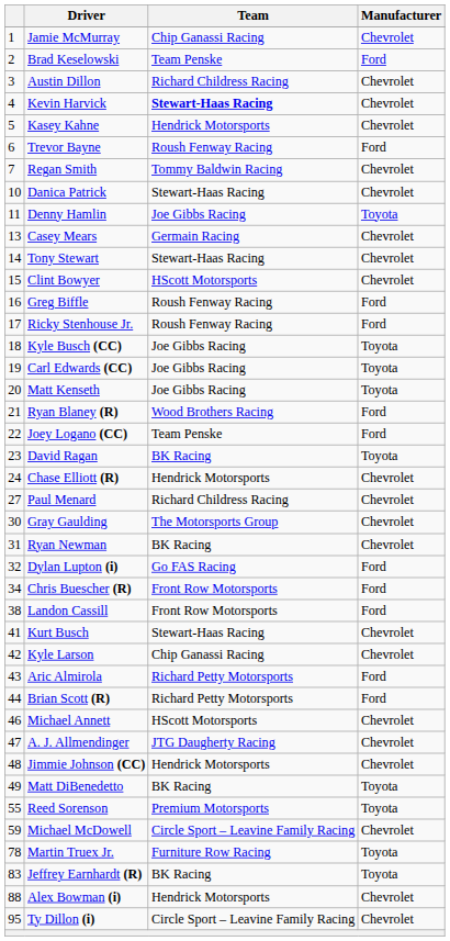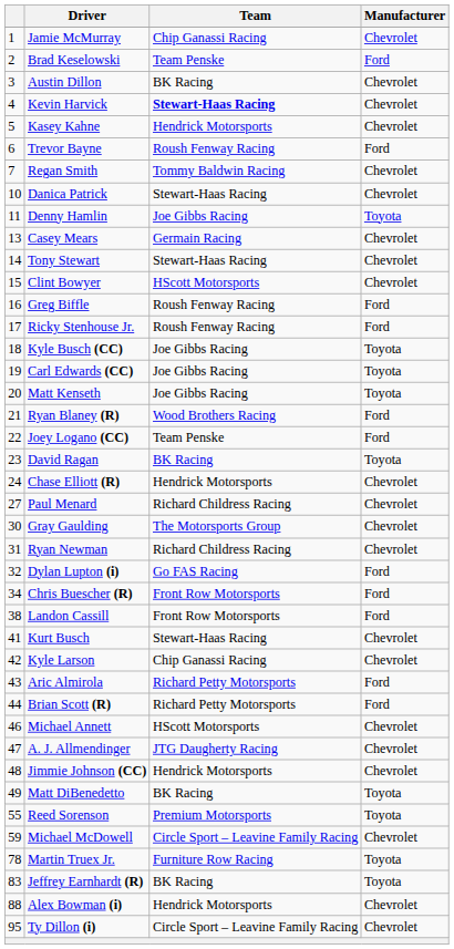 <table class="wikitable" style="font-size:95%">
 <tr>
 <th></th>
 <th>Driver</th>
 <th>Team</th>
 <th>Manufacturer</th>
 </tr>
 <tr>
 </tr>
 <tr>
 <td>1</td>
 <td><a href='#'>Jamie McMurray</a></td>
 <td><a href='#'>Chip Ganassi Racing</a></td>
 <td><a href='#'>Chevrolet</a></td>
 </tr>
 <tr>
 <td>2</td>
 <td><a href='#'>Brad Keselowski</a></td>
 <td><a href='#'>Team Penske</a></td>
 <td><a href='#'>Ford</a></td>
 </tr>
 <tr>
 <td>3</td>
 <td><a href='#'>Austin Dillon</a></td>
-<td><a href='#'>Richard Childress Racing</a></td>
+<td>BK Racing</td>
 <td>Chevrolet</td>
 </tr>
 <tr>
 <td>4</td>
 <td><a href='#'>Kevin Harvick</a></td>
 <td><strong><a href='#'>Stewart-Haas Racing</a></strong></td>
 <td>Chevrolet</td>
 </tr>
 <tr>
 <td>5</td>
 <td><a href='#'>Kasey Kahne</a></td>
 <td><a href='#'>Hendrick Motorsports</a></td>
 <td>Chevrolet</td>
 </tr>
 <tr>
 <td>6</td>
 <td><a href='#'>Trevor Bayne</a></td>
 <td><a href='#'>Roush Fenway Racing</a></td>
 <td>Ford</td>
 </tr>
 <tr>
 <td>7</td>
 <td><a href='#'>Regan Smith</a></td>
 <td><a href='#'>Tommy Baldwin Racing</a></td>
 <td>Chevrolet</td>
 </tr>
 <tr>
 <td>10</td>
 <td><a href='#'>Danica Patrick</a></td>
 <td>Stewart-Haas Racing</td>
 <td>Chevrolet</td>
 </tr>
 <tr>
 <td>11</td>
 <td><a href='#'>Denny Hamlin</a></td>
 <td><a href='#'>Joe Gibbs Racing</a></td>
 <td><a href='#'>Toyota</a></td>
 </tr>
 <tr>
 <td>13</td>
 <td><a href='#'>Casey Mears</a></td>
 <td><a href='#'>Germain Racing</a></td>
 <td>Chevrolet</td>
 </tr>
 <tr>
 <td>14</td>
 <td><a href='#'>Tony Stewart</a></td>
 <td>Stewart-Haas Racing</td>
 <td>Chevrolet</td>
 </tr>
 <tr>
 <td>15</td>
 <td><a href='#'>Clint Bowyer</a></td>
 <td><a href='#'>HScott Motorsports</a></td>
 <td>Chevrolet</td>
 </tr>
 <tr>
 <td>16</td>
 <td><a href='#'>Greg Biffle</a></td>
 <td>Roush Fenway Racing</td>
 <td>Ford</td>
 </tr>
 <tr>
 <td>17</td>
 <td><a href='#'>Ricky Stenhouse Jr.</a></td>
 <td>Roush Fenway Racing</td>
 <td>Ford</td>
 </tr>
 <tr>
 <td>18</td>
 <td><a href='#'>Kyle Busch</a> <strong>(CC)</strong></td>
 <td>Joe Gibbs Racing</td>
 <td>Toyota</td>
 </tr>
 <tr>
 <td>19</td>
 <td><a href='#'>Carl Edwards</a> <strong>(CC)</strong></td>
 <td>Joe Gibbs Racing</td>
 <td>Toyota</td>
 </tr>
 <tr>
 <td>20</td>
 <td><a href='#'>Matt Kenseth</a></td>
 <td>Joe Gibbs Racing</td>
 <td>Toyota</td>
 </tr>
 <tr>
 <td>21</td>
 <td><a href='#'>Ryan Blaney</a> <strong>(R)</strong></td>
 <td><a href='#'>Wood Brothers Racing</a></td>
 <td>Ford</td>
 </tr>
 <tr>
 <td>22</td>
 <td><a href='#'>Joey Logano</a> <strong>(CC)</strong></td>
 <td>Team Penske</td>
 <td>Ford</td>
 </tr>
 <tr>
 <td>23</td>
 <td><a href='#'>David Ragan</a></td>
 <td><a href='#'>BK Racing</a></td>
 <td>Toyota</td>
 </tr>
 <tr>
 <td>24</td>
 <td><a href='#'>Chase Elliott</a> <strong>(R)</strong></td>
 <td>Hendrick Motorsports</td>
 <td>Chevrolet</td>
 </tr>
 <tr>
 <td>27</td>
 <td><a href='#'>Paul Menard</a></td>
 <td>Richard Childress Racing</td>
 <td>Chevrolet</td>
 </tr>
 <tr>
 <td>30</td>
 <td><a href='#'>Gray Gaulding</a></td>
 <td><a href='#'>The Motorsports Group</a></td>
 <td>Chevrolet</td>
 </tr>
 <tr>
 <td>31</td>
 <td><a href='#'>Ryan Newman</a></td>
-<td>BK Racing</td>
+<td>Richard Childress Racing</td>
 <td>Chevrolet</td>
 </tr>
 <tr>
 <td>32</td>
 <td><a href='#'>Dylan Lupton</a> <strong>(i)</strong></td>
 <td><a href='#'>Go FAS Racing</a></td>
 <td>Ford</td>
 </tr>
 <tr>
 <td>34</td>
 <td><a href='#'>Chris Buescher</a> <strong>(R)</strong></td>
 <td><a href='#'>Front Row Motorsports</a></td>
 <td>Ford</td>
 </tr>
 <tr>
 <td>38</td>
 <td><a href='#'>Landon Cassill</a></td>
 <td>Front Row Motorsports</td>
 <td>Ford</td>
 </tr>
 <tr>
 <td>41</td>
 <td><a href='#'>Kurt Busch</a></td>
 <td>Stewart-Haas Racing</td>
 <td>Chevrolet</td>
 </tr>
 <tr>
 <td>42</td>
 <td><a href='#'>Kyle Larson</a></td>
 <td>Chip Ganassi Racing</td>
 <td>Chevrolet</td>
 </tr>
 <tr>
 <td>43</td>
 <td><a href='#'>Aric Almirola</a></td>
 <td><a href='#'>Richard Petty Motorsports</a></td>
 <td>Ford</td>
 </tr>
 <tr>
 <td>44</td>
 <td><a href='#'>Brian Scott</a> <strong>(R)</strong></td>
 <td>Richard Petty Motorsports</td>
 <td>Ford</td>
 </tr>
 <tr>
 <td>46</td>
 <td><a href='#'>Michael Annett</a></td>
 <td>HScott Motorsports</td>
 <td>Chevrolet</td>
 </tr>
 <tr>
 <td>47</td>
 <td><a href='#'>A. J. Allmendinger</a></td>
 <td><a href='#'>JTG Daugherty Racing</a></td>
 <td>Chevrolet</td>
 </tr>
 <tr>
 <td>48</td>
 <td><a href='#'>Jimmie Johnson</a> <strong>(CC)</strong></td>
 <td>Hendrick Motorsports</td>
 <td>Chevrolet</td>
 </tr>
 <tr>
 <td>49</td>
 <td><a href='#'>Matt DiBenedetto</a></td>
 <td>BK Racing</td>
 <td>Toyota</td>
 </tr>
 <tr>
 <td>55</td>
 <td><a href='#'>Reed Sorenson</a></td>
 <td><a href='#'>Premium Motorsports</a></td>
 <td>Toyota</td>
 </tr>
 <tr>
 <td>59</td>
 <td><a href='#'>Michael McDowell</a></td>
 <td><a href='#'>Circle Sport – Leavine Family Racing</a></td>
 <td>Chevrolet</td>
 </tr>
 <tr>
 <td>78</td>
 <td><a href='#'>Martin Truex Jr.</a></td>
 <td><a href='#'>Furniture Row Racing</a></td>
 <td>Toyota</td>
 </tr>
 <tr>
 <td>83</td>
 <td><a href='#'>Jeffrey Earnhardt</a> <strong>(R)</strong></td>
 <td>BK Racing</td>
 <td>Toyota</td>
 </tr>
 <tr>
 <td>88</td>
 <td><a href='#'>Alex Bowman</a> <strong>(i)</strong></td>
 <td>Hendrick Motorsports</td>
 <td>Chevrolet</td>
 </tr>
 <tr>
 <td>95</td>
 <td><a href='#'>Ty Dillon</a> <strong>(i)</strong></td>
 <td>Circle Sport – Leavine Family Racing</td>
 <td>Chevrolet</td>
 </tr>
 <tr>
 <th colspan="4"></th>
 </tr>
 </table>
